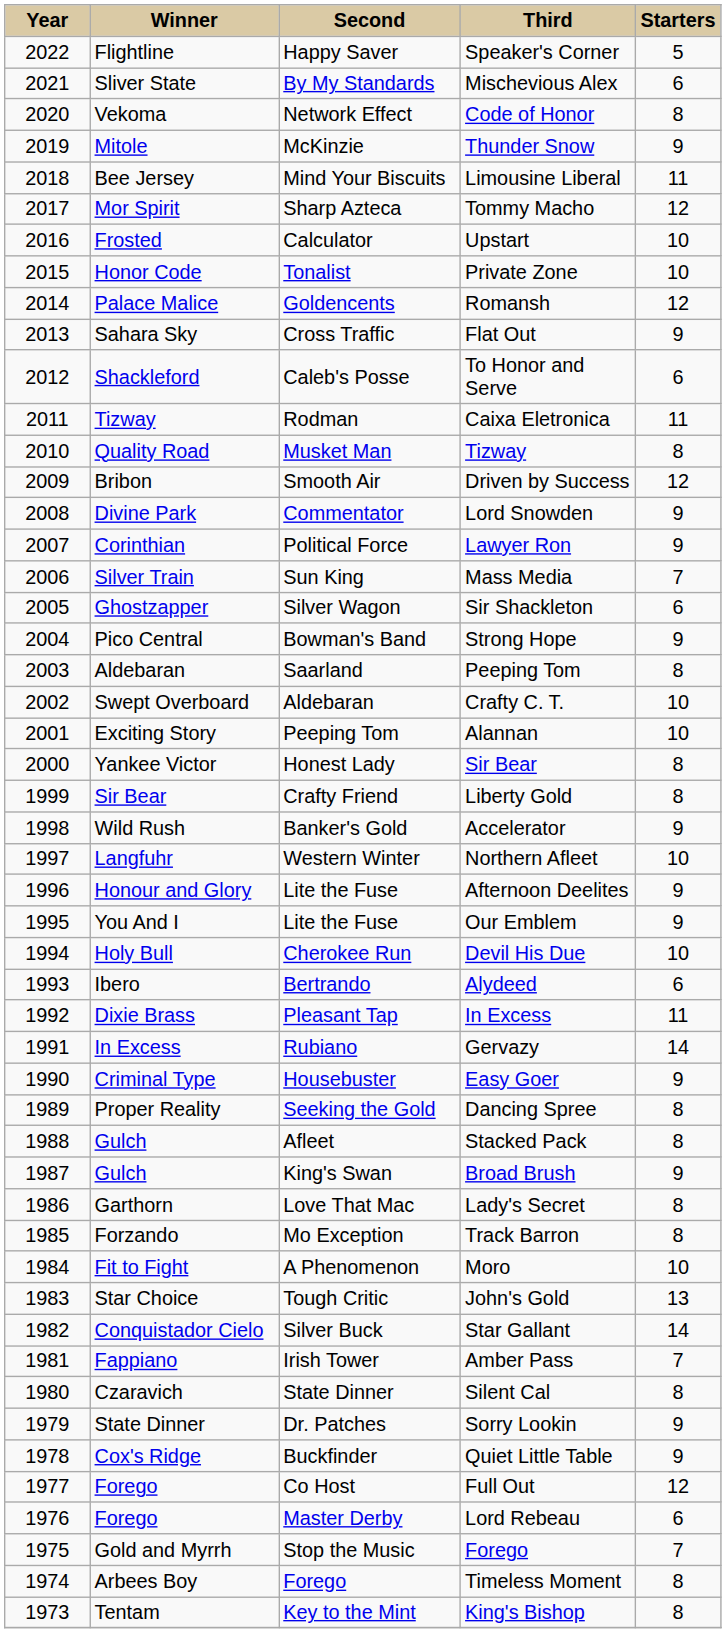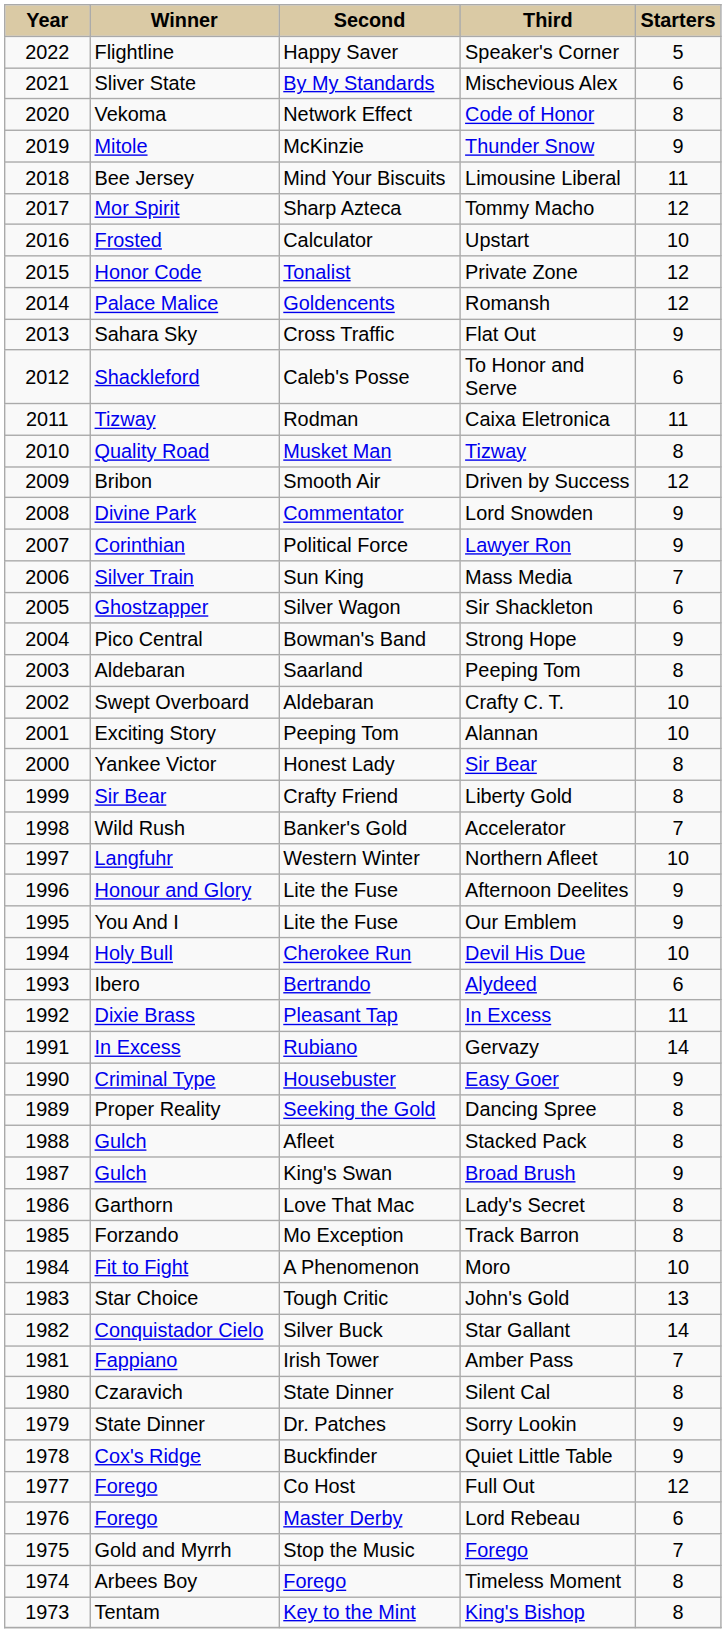 <table class = "wikitable sortable" | border="1" cellpadding="0" style="border-collapse: collapse; font-size:90%">
 <tr bgcolor="#DACAA5" align="center">
 <td width="55px"><strong>Year</strong> <br></td>
 <td width="130px"><strong>Winner</strong> <br></td>
 <td width="125px"><strong>Second</strong> <br></td>
 <td width="120px"><strong>Third</strong> <br></td>
 <td width="55px"><strong>Starters</strong></td>
 </tr>
 <tr>
 <td align=center>2022</td>
 <td>Flightline</td>
 <td>Happy Saver</td>
 <td>Speaker's Corner</td>
 <td align=center>5</td>
 </tr>
 <tr>
 <td align=center>2021</td>
 <td>Sliver State</td>
 <td><a href='#'>By My Standards</a></td>
 <td>Mischevious Alex</td>
 <td align=center>6</td>
 </tr>
 <tr>
 <td align=center>2020</td>
 <td>Vekoma</td>
 <td>Network Effect</td>
 <td><a href='#'>Code of Honor</a></td>
 <td align=center>8</td>
 </tr>
 <tr>
 <td align=center>2019</td>
 <td><a href='#'>Mitole</a></td>
 <td>McKinzie</td>
 <td><a href='#'>Thunder Snow</a></td>
 <td align=center>9</td>
 </tr>
 <tr>
 <td align=center>2018</td>
 <td>Bee Jersey</td>
 <td>Mind Your Biscuits</td>
 <td>Limousine Liberal</td>
 <td align=center>11</td>
 </tr>
 <tr>
 <td align=center>2017</td>
 <td><a href='#'>Mor Spirit</a></td>
 <td>Sharp Azteca</td>
 <td>Tommy Macho</td>
 <td align=center>12</td>
 </tr>
 <tr>
 <td align=center>2016</td>
 <td><a href='#'>Frosted</a></td>
 <td>Calculator</td>
 <td>Upstart</td>
 <td align=center>10</td>
 </tr>
 <tr>
 <td align=center>2015</td>
 <td><a href='#'>Honor Code</a></td>
 <td><a href='#'>Tonalist</a></td>
 <td>Private Zone</td>
-<td align=center>10</td>
+<td align=center>12</td>
 </tr>
 <tr>
 <td align=center>2014</td>
 <td><a href='#'>Palace Malice</a></td>
 <td><a href='#'>Goldencents</a></td>
 <td>Romansh</td>
 <td align=center>12</td>
 </tr>
 <tr>
 <td align=center>2013</td>
 <td>Sahara Sky</td>
 <td>Cross Traffic</td>
 <td>Flat Out</td>
 <td align=center>9</td>
 </tr>
 <tr>
 <td align=center>2012</td>
 <td><a href='#'>Shackleford</a></td>
 <td>Caleb's Posse</td>
 <td>To Honor and Serve</td>
 <td align=center>6</td>
 </tr>
 <tr>
 <td align=center>2011</td>
 <td><a href='#'>Tizway</a></td>
 <td>Rodman</td>
 <td>Caixa Eletronica</td>
 <td align=center>11</td>
 </tr>
 <tr>
 <td align=center>2010</td>
 <td><a href='#'>Quality Road</a></td>
 <td><a href='#'>Musket Man</a></td>
 <td><a href='#'>Tizway</a></td>
 <td align=center>8</td>
 </tr>
 <tr>
 <td align=center>2009</td>
 <td>Bribon</td>
 <td>Smooth Air</td>
 <td>Driven by Success</td>
 <td align=center>12</td>
 </tr>
 <tr>
 <td align=center>2008</td>
 <td><a href='#'>Divine Park</a></td>
 <td><a href='#'>Commentator</a></td>
 <td>Lord Snowden</td>
 <td align=center>9</td>
 </tr>
 <tr>
 <td align=center>2007</td>
 <td><a href='#'>Corinthian</a></td>
 <td>Political Force</td>
 <td><a href='#'>Lawyer Ron</a></td>
 <td align=center>9</td>
 </tr>
 <tr>
 <td align=center>2006</td>
 <td><a href='#'>Silver Train</a></td>
 <td>Sun King</td>
 <td>Mass Media</td>
 <td align=center>7</td>
 </tr>
 <tr>
 <td align=center>2005</td>
 <td><a href='#'>Ghostzapper</a></td>
 <td>Silver Wagon</td>
 <td>Sir Shackleton</td>
 <td align=center>6</td>
 </tr>
 <tr>
 <td align=center>2004</td>
 <td>Pico Central</td>
 <td>Bowman's Band</td>
 <td>Strong Hope</td>
 <td align=center>9</td>
 </tr>
 <tr>
 <td align=center>2003</td>
 <td>Aldebaran</td>
 <td>Saarland</td>
 <td>Peeping Tom</td>
 <td align=center>8</td>
 </tr>
 <tr>
 <td align=center>2002</td>
 <td>Swept Overboard</td>
 <td>Aldebaran</td>
 <td>Crafty C. T.</td>
 <td align=center>10</td>
 </tr>
 <tr>
 <td align=center>2001</td>
 <td>Exciting Story</td>
 <td>Peeping Tom</td>
 <td>Alannan</td>
 <td align=center>10</td>
 </tr>
 <tr>
 <td align=center>2000</td>
 <td>Yankee Victor</td>
 <td>Honest Lady</td>
 <td><a href='#'>Sir Bear</a></td>
 <td align=center>8</td>
 </tr>
 <tr>
 <td align=center>1999</td>
 <td><a href='#'>Sir Bear</a></td>
 <td>Crafty Friend</td>
 <td>Liberty Gold</td>
 <td align=center>8</td>
 </tr>
 <tr>
 <td align=center>1998</td>
 <td>Wild Rush</td>
 <td>Banker's Gold</td>
 <td>Accelerator</td>
-<td align=center>9</td>
+<td align=center>7</td>
 </tr>
 <tr>
 <td align=center>1997</td>
 <td><a href='#'>Langfuhr</a></td>
 <td>Western Winter</td>
 <td>Northern Afleet</td>
 <td align=center>10</td>
 </tr>
 <tr>
 <td align=center>1996</td>
 <td><a href='#'>Honour and Glory</a></td>
 <td>Lite the Fuse</td>
 <td>Afternoon Deelites</td>
 <td align=center>9</td>
 </tr>
 <tr>
 <td align=center>1995</td>
 <td>You And I</td>
 <td>Lite the Fuse</td>
 <td>Our Emblem</td>
 <td align=center>9</td>
 </tr>
 <tr>
 <td align=center>1994</td>
 <td><a href='#'>Holy Bull</a></td>
 <td><a href='#'>Cherokee Run</a></td>
 <td><a href='#'>Devil His Due</a></td>
 <td align=center>10</td>
 </tr>
 <tr>
 <td align=center>1993</td>
 <td>Ibero</td>
 <td><a href='#'>Bertrando</a></td>
 <td><a href='#'>Alydeed</a></td>
 <td align=center>6</td>
 </tr>
 <tr>
 <td align=center>1992</td>
 <td><a href='#'>Dixie Brass</a></td>
 <td><a href='#'>Pleasant Tap</a></td>
 <td><a href='#'>In Excess</a></td>
 <td align=center>11</td>
 </tr>
 <tr>
 <td align=center>1991</td>
 <td><a href='#'>In Excess</a></td>
 <td><a href='#'>Rubiano</a></td>
 <td>Gervazy</td>
 <td align=center>14</td>
 </tr>
 <tr>
 <td align=center>1990</td>
 <td><a href='#'>Criminal Type</a></td>
 <td><a href='#'>Housebuster</a></td>
 <td><a href='#'>Easy Goer</a></td>
 <td align=center>9</td>
 </tr>
 <tr>
 <td align=center>1989</td>
 <td>Proper Reality</td>
 <td><a href='#'>Seeking the Gold</a></td>
 <td>Dancing Spree</td>
 <td align=center>8</td>
 </tr>
 <tr>
 <td align=center>1988</td>
 <td><a href='#'>Gulch</a></td>
 <td>Afleet</td>
 <td>Stacked Pack</td>
 <td align=center>8</td>
 </tr>
 <tr>
 <td align=center>1987</td>
 <td><a href='#'>Gulch</a></td>
 <td>King's Swan</td>
 <td><a href='#'>Broad Brush</a></td>
 <td align=center>9</td>
 </tr>
 <tr>
 <td align=center>1986</td>
 <td>Garthorn</td>
 <td>Love That Mac</td>
 <td>Lady's Secret</td>
 <td align=center>8</td>
 </tr>
 <tr>
 <td align=center>1985</td>
 <td>Forzando</td>
 <td>Mo Exception</td>
 <td>Track Barron</td>
 <td align=center>8</td>
 </tr>
 <tr>
 <td align=center>1984</td>
 <td><a href='#'>Fit to Fight</a></td>
 <td>A Phenomenon</td>
 <td>Moro</td>
 <td align=center>10</td>
 </tr>
 <tr>
 <td align=center>1983</td>
 <td>Star Choice</td>
 <td>Tough Critic</td>
 <td>John's Gold</td>
 <td align=center>13</td>
 </tr>
 <tr>
 <td align=center>1982</td>
 <td><a href='#'>Conquistador Cielo</a></td>
 <td>Silver Buck</td>
 <td>Star Gallant</td>
 <td align=center>14</td>
 </tr>
 <tr>
 <td align=center>1981</td>
 <td><a href='#'>Fappiano</a></td>
 <td>Irish Tower</td>
 <td>Amber Pass</td>
 <td align=center>7</td>
 </tr>
 <tr>
 <td align=center>1980</td>
 <td>Czaravich</td>
 <td>State Dinner</td>
 <td>Silent Cal</td>
 <td align=center>8</td>
 </tr>
 <tr>
 <td align=center>1979</td>
 <td>State Dinner</td>
 <td>Dr. Patches</td>
 <td>Sorry Lookin</td>
 <td align=center>9</td>
 </tr>
 <tr>
 <td align=center>1978</td>
 <td><a href='#'>Cox's Ridge</a></td>
 <td>Buckfinder</td>
 <td>Quiet Little Table</td>
 <td align=center>9</td>
 </tr>
 <tr>
 <td align=center>1977</td>
 <td><a href='#'>Forego</a></td>
 <td>Co Host</td>
 <td>Full Out</td>
 <td align=center>12</td>
 </tr>
 <tr>
 <td align=center>1976</td>
 <td><a href='#'>Forego</a></td>
 <td><a href='#'>Master Derby</a></td>
 <td>Lord Rebeau</td>
 <td align=center>6</td>
 </tr>
 <tr>
 <td align=center>1975</td>
 <td>Gold and Myrrh</td>
 <td>Stop the Music</td>
 <td><a href='#'>Forego</a></td>
 <td align=center>7</td>
 </tr>
 <tr>
 <td align=center>1974</td>
 <td>Arbees Boy</td>
 <td><a href='#'>Forego</a></td>
 <td>Timeless Moment</td>
 <td align=center>8</td>
 </tr>
 <tr>
 <td align=center>1973</td>
 <td>Tentam</td>
 <td><a href='#'>Key to the Mint</a></td>
 <td><a href='#'>King's Bishop</a></td>
 <td align=center>8</td>
 </tr>
 <tr>
 </tr>
 </table>
